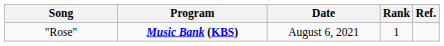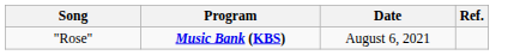 <table class="wikitable" style="text-align:center;">
 <tr>
 <th style="width:150px;">Song</th>
 <th style="width:200px;">Program</th>
 <th style="width:150px;">Date</th>
-<th style="width:30px;">Rank</th>
 <th style="width:30px;">Ref.</th>
 </tr>
 <tr>
 <td rowspan="1">"Rose"</td>
 <td rowspan="1"><strong><em><a href='#'>Music Bank</a></em> (<a href='#'>KBS</a>)</strong></td>
 <td>August 6, 2021</td>
-<td>1</td>
 <td></td>
 </tr>
 </table>
